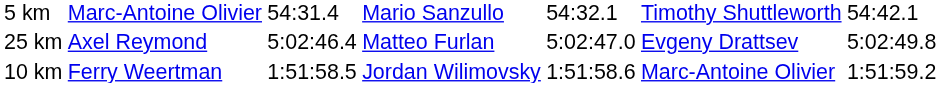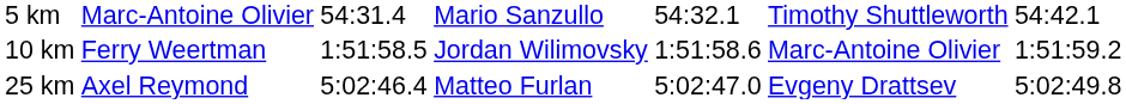 <table>
 <tr valign="top">
 <td>5 km<br></td>
 <td><a href='#'>Marc-Antoine Olivier</a><br></td>
 <td>54:31.4</td>
 <td><a href='#'>Mario Sanzullo</a><br></td>
 <td>54:32.1</td>
 <td><a href='#'>Timothy Shuttleworth</a><br></td>
 <td>54:42.1</td>
 </tr>
 <tr valign="top">
+<td>10 km<br></td>
+<td><a href='#'>Ferry Weertman</a><br></td>
+<td>1:51:58.5</td>
+<td><a href='#'>Jordan Wilimovsky</a><br></td>
+<td>1:51:58.6</td>
+<td><a href='#'>Marc-Antoine Olivier</a><br></td>
+<td>1:51:59.2</td>
+</tr>
+<tr valign="top">
 <td>25 km<br></td>
 <td><a href='#'>Axel Reymond</a><br></td>
 <td>5:02:46.4</td>
 <td><a href='#'>Matteo Furlan</a><br></td>
 <td>5:02:47.0</td>
 <td><a href='#'>Evgeny Drattsev</a><br></td>
 <td>5:02:49.8</td>
 </tr>
-<tr valign="top">
-<td>10 km<br></td>
-<td><a href='#'>Ferry Weertman</a><br></td>
-<td>1:51:58.5</td>
-<td><a href='#'>Jordan Wilimovsky</a><br></td>
-<td>1:51:58.6</td>
-<td><a href='#'>Marc-Antoine Olivier</a><br></td>
-<td>1:51:59.2</td>
-</tr>
 </table>
